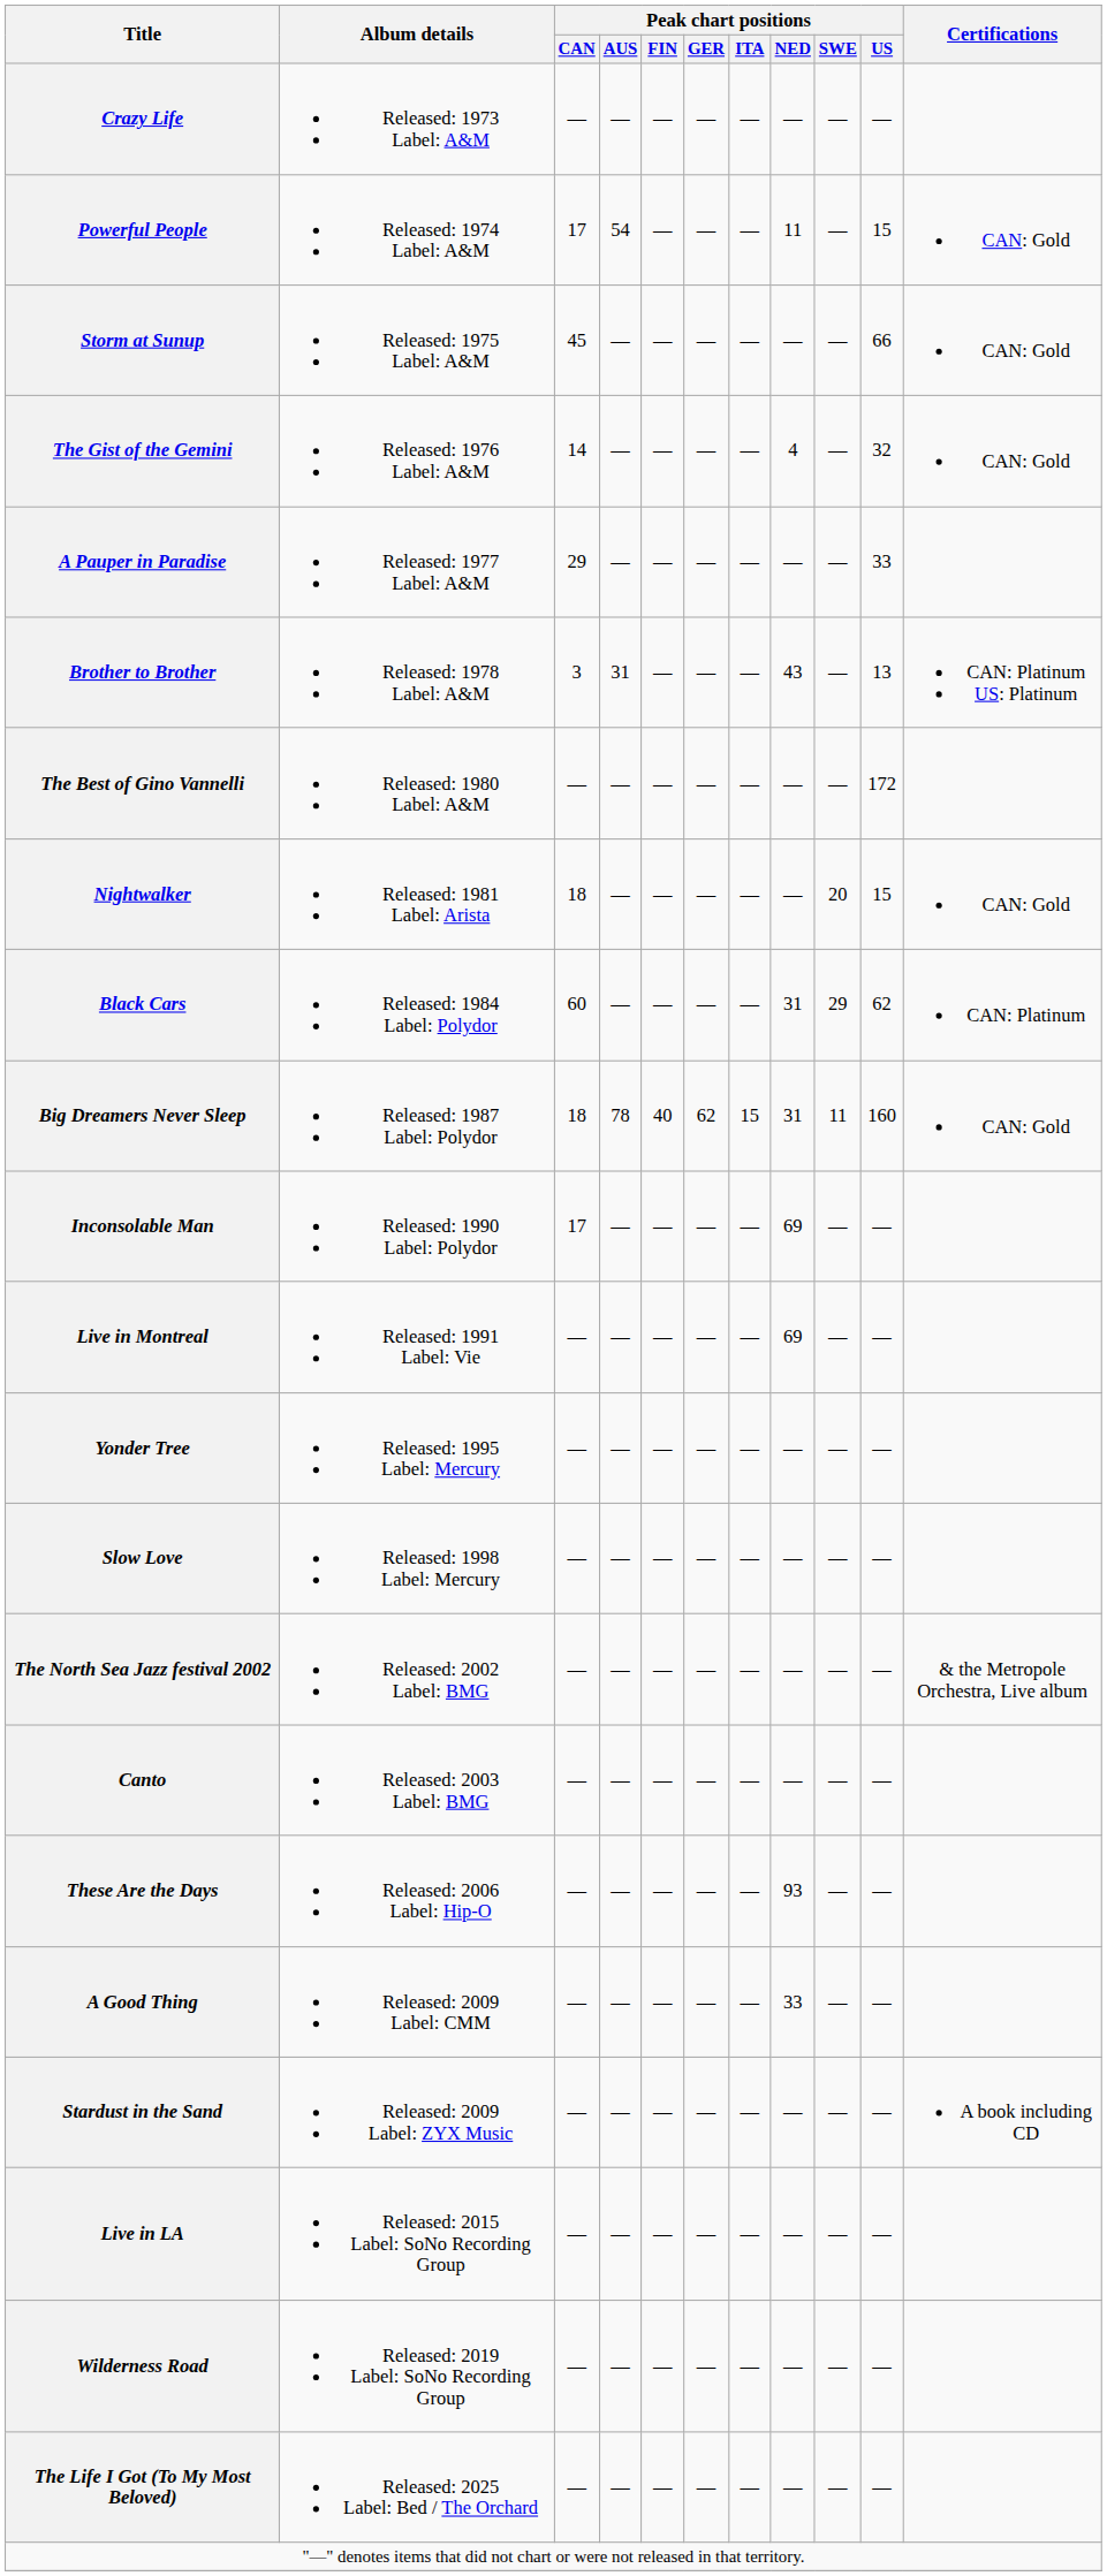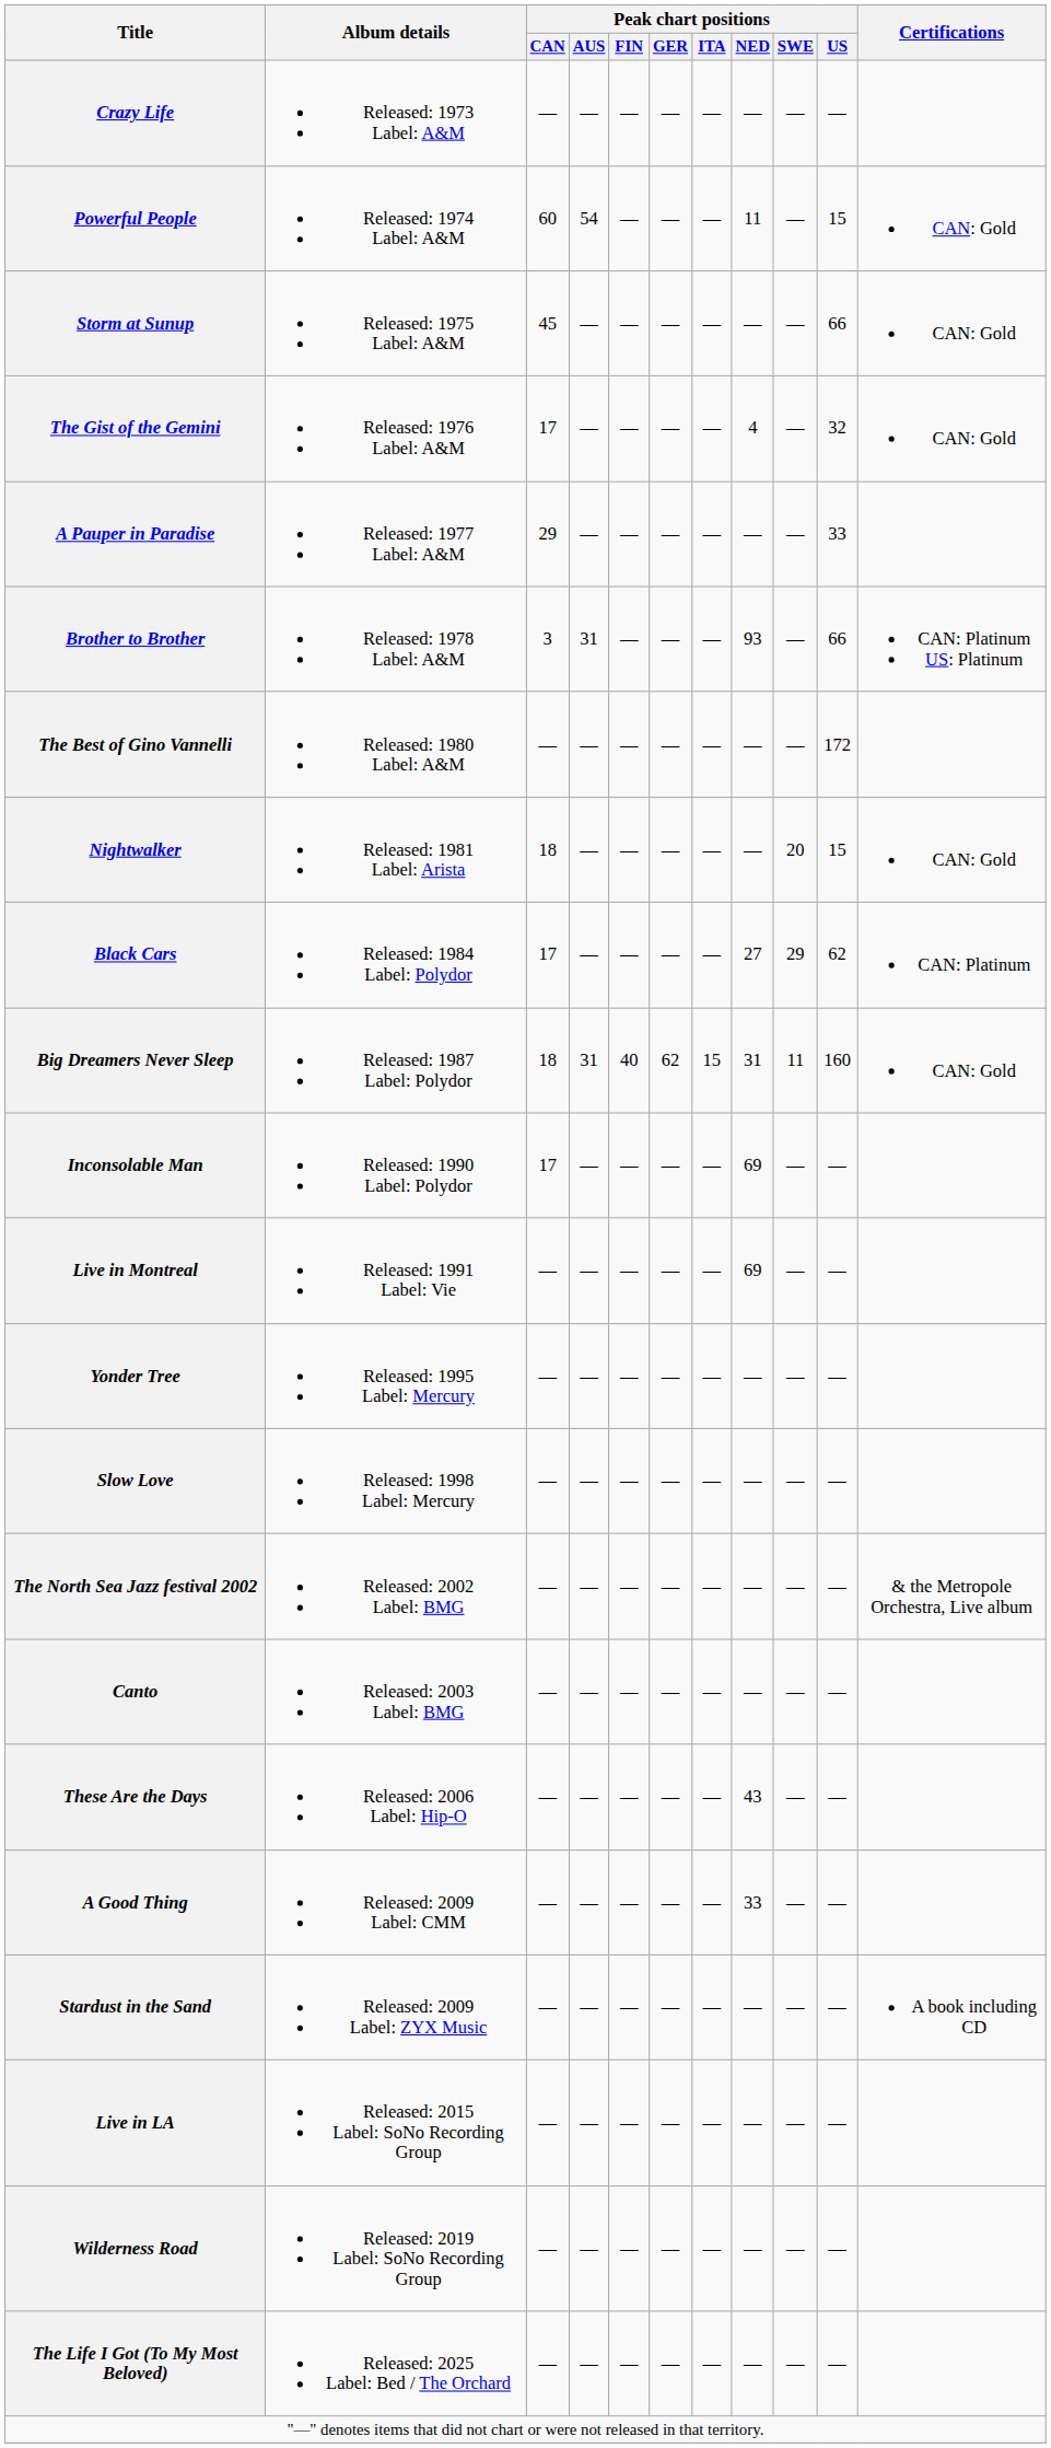 <table class="wikitable plainrowheaders" style="text-align:center;">
 <tr>
 <th scope="col" rowspan="2" style="width:14em;">Title</th>
 <th scope="col" rowspan="2" style="width:14em;">Album details</th>
 <th scope="col" colspan="8">Peak chart positions</th>
 <th rowspan="2" style="width:10em;"><a href='#'>Certifications</a></th>
 </tr>
 <tr>
 <th style="width:2em;font-size:90%;"><a href='#'>CAN</a><br></th>
 <th style="width:2em;font-size:90%;"><a href='#'>AUS</a><br></th>
 <th style="width:2em;font-size:90%;"><a href='#'>FIN</a><br></th>
 <th style="width:2em;font-size:90%;"><a href='#'>GER</a><br></th>
 <th style="width:2em;font-size:90%;"><a href='#'>ITA</a><br></th>
 <th style="width:2em;font-size:90%;"><a href='#'>NED</a><br></th>
 <th style="width:2em;font-size:90%;"><a href='#'>SWE</a><br></th>
 <th style="width:2em;font-size:90%;"><a href='#'>US</a><br></th>
 </tr>
 <tr>
 <th scope="row"><em><a href='#'>Crazy Life</a></em></th>
 <td><br><ul><li>Released: 1973</li><li>Label: <a href='#'>A&M</a></li></ul></td>
 <td>—</td>
 <td>—</td>
 <td>—</td>
 <td>—</td>
 <td>—</td>
 <td>—</td>
 <td>—</td>
 <td>—</td>
 <td></td>
 </tr>
 <tr>
 <th scope="row"><em><a href='#'>Powerful People</a></em></th>
 <td><br><ul><li>Released: 1974</li><li>Label: A&M</li></ul></td>
-<td>17</td>
+<td>60</td>
 <td>54</td>
 <td>—</td>
 <td>—</td>
 <td>—</td>
 <td>11</td>
 <td>—</td>
 <td>15</td>
 <td><br><ul><li><a href='#'>CAN</a>: Gold</li></ul></td>
 </tr>
 <tr>
 <th scope="row"><em><a href='#'>Storm at Sunup</a></em></th>
 <td><br><ul><li>Released: 1975</li><li>Label: A&M</li></ul></td>
 <td>45</td>
 <td>—</td>
 <td>—</td>
 <td>—</td>
 <td>—</td>
 <td>—</td>
 <td>—</td>
 <td>66</td>
 <td><br><ul><li>CAN: Gold</li></ul></td>
 </tr>
 <tr>
 <th scope="row"><em><a href='#'>The Gist of the Gemini</a></em></th>
 <td><br><ul><li>Released: 1976</li><li>Label: A&M</li></ul></td>
-<td>14</td>
+<td>17</td>
 <td>—</td>
 <td>—</td>
 <td>—</td>
 <td>—</td>
 <td>4</td>
 <td>—</td>
 <td>32</td>
 <td><br><ul><li>CAN: Gold</li></ul></td>
 </tr>
 <tr>
 <th scope="row"><em><a href='#'>A Pauper in Paradise</a></em></th>
 <td><br><ul><li>Released: 1977</li><li>Label: A&M</li></ul></td>
 <td>29</td>
 <td>—</td>
 <td>—</td>
 <td>—</td>
 <td>—</td>
 <td>—</td>
 <td>—</td>
 <td>33</td>
 <td></td>
 </tr>
 <tr>
 <th scope="row"><em><a href='#'>Brother to Brother</a></em></th>
 <td><br><ul><li>Released: 1978</li><li>Label: A&M</li></ul></td>
 <td>3</td>
 <td>31</td>
 <td>—</td>
 <td>—</td>
 <td>—</td>
-<td>43</td>
+<td>93</td>
 <td>—</td>
-<td>13</td>
+<td>66</td>
 <td><br><ul><li>CAN: Platinum</li><li><a href='#'>US</a>: Platinum</li></ul></td>
 </tr>
 <tr>
 <th scope="row"><em>The Best of Gino Vannelli</em></th>
 <td><br><ul><li>Released: 1980</li><li>Label: A&M</li></ul></td>
 <td>—</td>
 <td>—</td>
 <td>—</td>
 <td>—</td>
 <td>—</td>
 <td>—</td>
 <td>—</td>
 <td>172</td>
 <td></td>
 </tr>
 <tr>
 <th scope="row"><em><a href='#'>Nightwalker</a></em></th>
 <td><br><ul><li>Released: 1981</li><li>Label: <a href='#'>Arista</a></li></ul></td>
 <td>18</td>
 <td>—</td>
 <td>—</td>
 <td>—</td>
 <td>—</td>
 <td>—</td>
 <td>20</td>
 <td>15</td>
 <td><br><ul><li>CAN: Gold</li></ul></td>
 </tr>
 <tr>
 <th scope="row"><em><a href='#'>Black Cars</a></em></th>
 <td><br><ul><li>Released: 1984</li><li>Label: <a href='#'>Polydor</a></li></ul></td>
-<td>60</td>
+<td>17</td>
 <td>—</td>
 <td>—</td>
 <td>—</td>
 <td>—</td>
-<td>31</td>
+<td>27</td>
 <td>29</td>
 <td>62</td>
 <td><br><ul><li>CAN: Platinum</li></ul></td>
 </tr>
 <tr>
 <th scope="row"><em>Big Dreamers Never Sleep</em></th>
 <td><br><ul><li>Released: 1987</li><li>Label: Polydor</li></ul></td>
 <td>18</td>
-<td>78</td>
+<td>31</td>
 <td>40</td>
 <td>62</td>
 <td>15</td>
 <td>31</td>
 <td>11</td>
 <td>160</td>
 <td><br><ul><li>CAN: Gold</li></ul></td>
 </tr>
 <tr>
 <th scope="row"><em>Inconsolable Man</em></th>
 <td><br><ul><li>Released: 1990</li><li>Label: Polydor</li></ul></td>
 <td>17</td>
 <td>—</td>
 <td>—</td>
 <td>—</td>
 <td>—</td>
 <td>69</td>
 <td>—</td>
 <td>—</td>
 <td></td>
 </tr>
 <tr>
 <th scope="row"><em>Live in Montreal</em></th>
 <td><br><ul><li>Released: 1991</li><li>Label: Vie</li></ul></td>
 <td>—</td>
 <td>—</td>
 <td>—</td>
 <td>—</td>
 <td>—</td>
 <td>69</td>
 <td>—</td>
 <td>—</td>
 <td></td>
 </tr>
 <tr>
 <th scope="row"><em>Yonder Tree</em></th>
 <td><br><ul><li>Released: 1995</li><li>Label: <a href='#'>Mercury</a></li></ul></td>
 <td>—</td>
 <td>—</td>
 <td>—</td>
 <td>—</td>
 <td>—</td>
 <td>—</td>
 <td>—</td>
 <td>—</td>
 <td></td>
 </tr>
 <tr>
 <th scope="row"><em>Slow Love</em></th>
 <td><br><ul><li>Released: 1998</li><li>Label: Mercury</li></ul></td>
 <td>—</td>
 <td>—</td>
 <td>—</td>
 <td>—</td>
 <td>—</td>
 <td>—</td>
 <td>—</td>
 <td>—</td>
 <td></td>
 </tr>
 <tr>
 <th scope="row"><em>The North Sea Jazz festival 2002</em></th>
 <td><br><ul><li>Released: 2002</li><li>Label: <a href='#'>BMG</a></li></ul></td>
 <td>—</td>
 <td>—</td>
 <td>—</td>
 <td>—</td>
 <td>—</td>
 <td>—</td>
 <td>—</td>
 <td>—</td>
 <td><br>& the Metropole Orchestra, Live album</td>
 </tr>
 <tr>
 <th scope="row"><em>Canto</em></th>
 <td><br><ul><li>Released: 2003</li><li>Label: <a href='#'>BMG</a></li></ul></td>
 <td>—</td>
 <td>—</td>
 <td>—</td>
 <td>—</td>
 <td>—</td>
 <td>—</td>
 <td>—</td>
 <td>—</td>
 <td></td>
 </tr>
 <tr>
 <th scope="row"><em>These Are the Days</em></th>
 <td><br><ul><li>Released: 2006</li><li>Label: <a href='#'>Hip-O</a></li></ul></td>
 <td>—</td>
 <td>—</td>
 <td>—</td>
 <td>—</td>
 <td>—</td>
-<td>93</td>
+<td>43</td>
 <td>—</td>
 <td>—</td>
 <td></td>
 </tr>
 <tr>
 <th scope="row"><em>A Good Thing</em></th>
 <td><br><ul><li>Released: 2009</li><li>Label: CMM</li></ul></td>
 <td>—</td>
 <td>—</td>
 <td>—</td>
 <td>—</td>
 <td>—</td>
 <td>33</td>
 <td>—</td>
 <td>—</td>
 <td></td>
 </tr>
 <tr>
 <th scope="row"><em>Stardust in the Sand</em></th>
 <td><br><ul><li>Released: 2009</li><li>Label: <a href='#'>ZYX Music</a></li></ul></td>
 <td>—</td>
 <td>—</td>
 <td>—</td>
 <td>—</td>
 <td>—</td>
 <td>—</td>
 <td>—</td>
 <td>—</td>
 <td><br><ul><li>A book including CD</li></ul></td>
 </tr>
 <tr>
 <th scope="row"><em>Live in LA</em></th>
 <td><br><ul><li>Released: 2015</li><li>Label: SoNo Recording Group</li></ul></td>
 <td>—</td>
 <td>—</td>
 <td>—</td>
 <td>—</td>
 <td>—</td>
 <td>—</td>
 <td>—</td>
 <td>—</td>
 <td></td>
 </tr>
 <tr>
 <th scope="row"><em>Wilderness Road</em></th>
 <td><br><ul><li>Released: 2019</li><li>Label: SoNo Recording Group</li></ul></td>
 <td>—</td>
 <td>—</td>
 <td>—</td>
 <td>—</td>
 <td>—</td>
 <td>—</td>
 <td>—</td>
 <td>—</td>
 <td></td>
 </tr>
 <tr>
 <th scope="row"><em>The Life I Got (To My Most Beloved)</em></th>
 <td><br><ul><li>Released: 2025</li><li>Label: Bed / <a href='#'>The Orchard</a></li></ul></td>
 <td>—</td>
 <td>—</td>
 <td>—</td>
 <td>—</td>
 <td>—</td>
 <td>—</td>
 <td>—</td>
 <td>—</td>
 <td></td>
 </tr>
 <tr>
 <td align="center" colspan="16" style="font-size:90%">"—" denotes items that did not chart or were not released in that territory.</td>
 </tr>
 <tr>
 </tr>
 </table>
